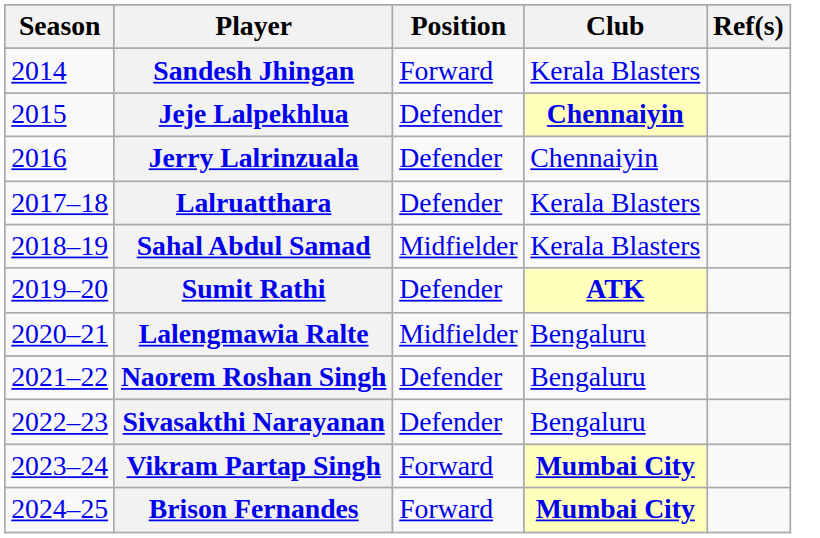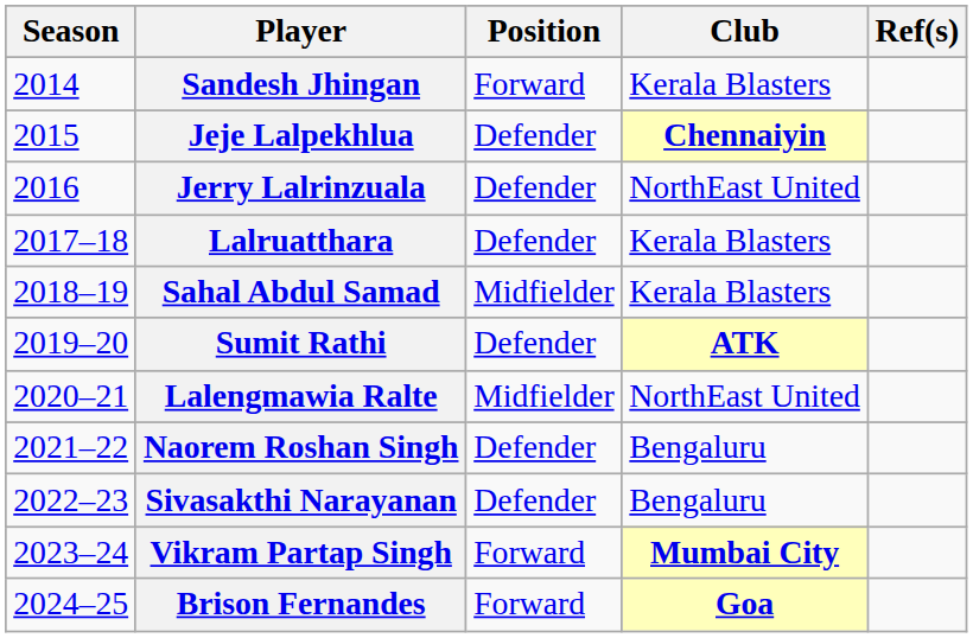 <table class="wikitable sortable plainrowheaders">
 <tr>
 <th scope="col">Season</th>
 <th scope="col">Player</th>
 <th scope="col">Position</th>
 <th scope="col">Club</th>
 <th scope="col">Ref(s)</th>
 </tr>
 <tr>
 <td><a href='#'>2014</a></td>
 <th scope="row"><a href='#'>Sandesh Jhingan</a></th>
 <td><a href='#'>Forward</a></td>
 <td><a href='#'>Kerala Blasters</a></td>
 <td style="text-align:center"></td>
 </tr>
 <tr>
 <td><a href='#'>2015</a></td>
 <th scope="row"><a href='#'>Jeje Lalpekhlua</a></th>
 <td><a href='#'>Defender</a></td>
 <th scope="row" style="background:#ffb"><a href='#'>Chennaiyin</a></th>
 <td style="text-align:center"></td>
 </tr>
 <tr>
 <td><a href='#'>2016</a></td>
 <th scope="row"><a href='#'>Jerry Lalrinzuala</a></th>
 <td><a href='#'>Defender</a></td>
-<td><a href='#'>Chennaiyin</a></td>
+<td><a href='#'>NorthEast United</a></td>
 <td style="text-align:center"></td>
 </tr>
 <tr>
 <td><a href='#'>2017–18</a></td>
 <th scope="row"><a href='#'>Lalruatthara</a></th>
 <td><a href='#'>Defender</a></td>
 <td><a href='#'>Kerala Blasters</a></td>
 <td style="text-align:center"></td>
 </tr>
 <tr>
 <td><a href='#'>2018–19</a></td>
 <th scope="row"><a href='#'>Sahal Abdul Samad</a></th>
 <td><a href='#'>Midfielder</a></td>
 <td><a href='#'>Kerala Blasters</a></td>
 <td style="text-align:center"></td>
 </tr>
 <tr>
 <td><a href='#'>2019–20</a></td>
 <th scope="row"><a href='#'>Sumit Rathi</a></th>
 <td><a href='#'>Defender</a></td>
 <th scope="row" style="background:#ffb"><a href='#'>ATK</a></th>
 <td style="text-align:center"></td>
 </tr>
 <tr>
 <td><a href='#'>2020–21</a></td>
 <th scope="row"><a href='#'>Lalengmawia Ralte</a></th>
 <td><a href='#'>Midfielder</a></td>
-<td><a href='#'>Bengaluru</a></td>
+<td><a href='#'>NorthEast United</a></td>
 <td style="text-align:center"></td>
 </tr>
 <tr>
 <td><a href='#'>2021–22</a></td>
 <th scope="row"><a href='#'>Naorem Roshan Singh</a></th>
 <td><a href='#'>Defender</a></td>
 <td><a href='#'>Bengaluru</a></td>
 <td style="text-align:center"></td>
 </tr>
 <tr>
 <td><a href='#'>2022–23</a></td>
 <th scope="row"><a href='#'>Sivasakthi Narayanan</a></th>
 <td><a href='#'>Defender</a></td>
 <td><a href='#'>Bengaluru</a></td>
 <td style="text-align:center"></td>
 </tr>
 <tr>
 <td><a href='#'>2023–24</a></td>
 <th scope="row"><a href='#'>Vikram Partap Singh</a></th>
 <td><a href='#'>Forward</a></td>
 <th scope="row" style="background:#ffb"><a href='#'>Mumbai City</a></th>
 <td style="text-align:center"></td>
 </tr>
 <tr>
 <td><a href='#'>2024–25</a></td>
 <th scope="row"><a href='#'>Brison Fernandes</a></th>
 <td><a href='#'>Forward</a></td>
-<th scope="row" style="background:#ffb"><a href='#'>Mumbai City</a></th>
+<th scope="row" style="background:#ffb"><a href='#'>Goa</a></th>
 <td></td>
 </tr>
 </table>
